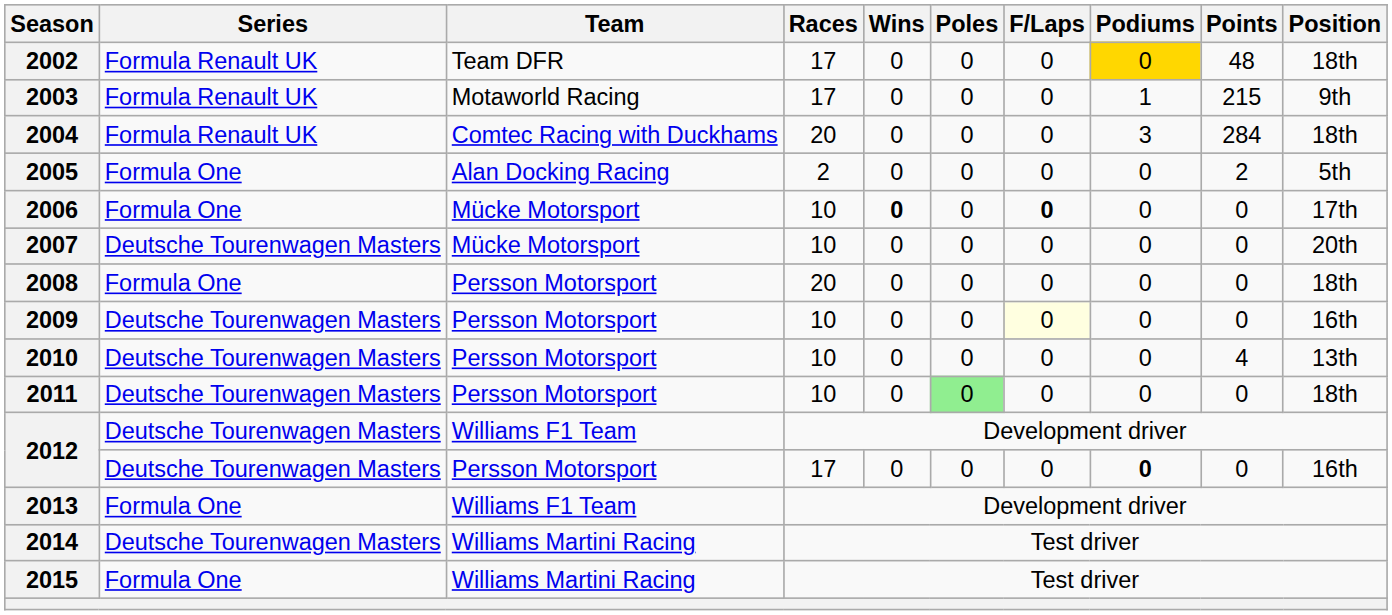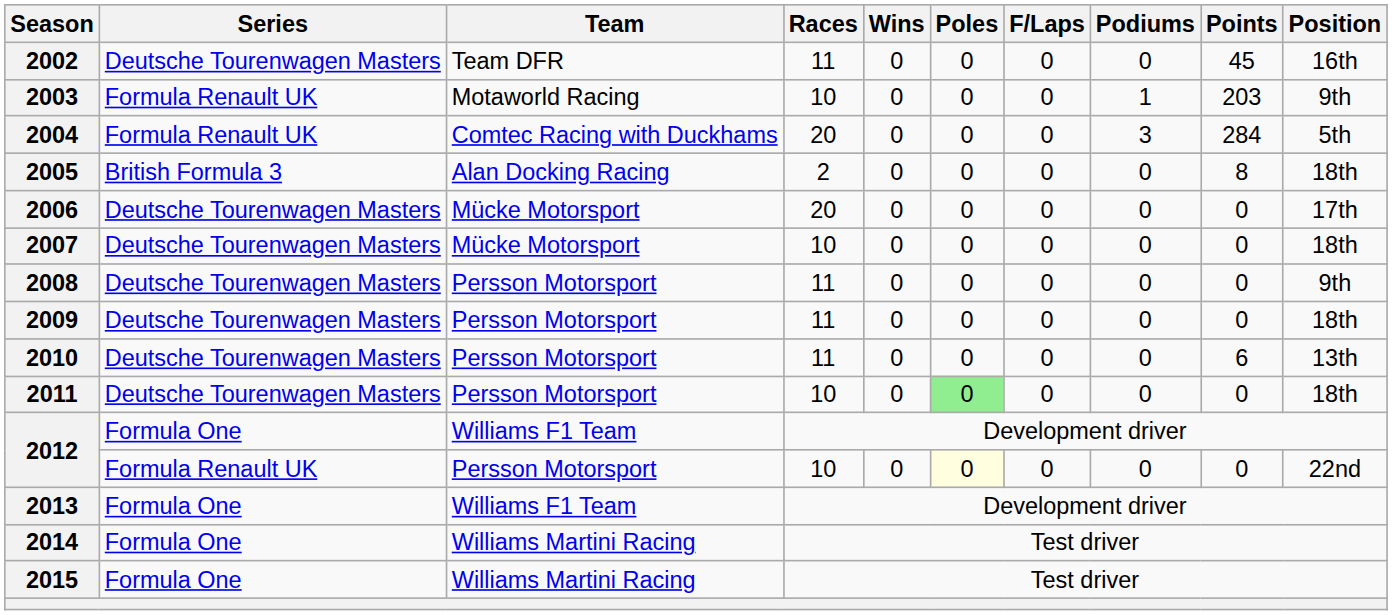 <table class="wikitable" style="font-size: 90%; text-align:center">
 <tr>
 <th>Season</th>
 <th>Series</th>
 <th>Team</th>
 <th>Races</th>
 <th>Wins</th>
 <th>Poles</th>
 <th>F/Laps</th>
 <th>Podiums</th>
 <th>Points</th>
 <th>Position</th>
 </tr>
 <tr>
 <th>2002</th>
-<td align="left"><a href='#'>Formula Renault UK</a></td>
+<td align="left"><a href='#'>Deutsche Tourenwagen Masters</a></td>
 <td align="left">Team DFR</td>
-<td>17</td>
+<td>11</td>
 <td>0</td>
 <td>0</td>
 <td>0</td>
-<td style="background: gold;">0</td>
-<td>48</td>
-<td>18th</td>
+<td>0</td>
+<td>45</td>
+<td>16th</td>
 </tr>
 <tr>
 <th>2003</th>
 <td align="left"><a href='#'>Formula Renault UK</a></td>
 <td align="left">Motaworld Racing</td>
-<td>17</td>
+<td>10</td>
 <td>0</td>
 <td>0</td>
 <td>0</td>
 <td>1</td>
-<td>215</td>
+<td>203</td>
 <td>9th</td>
 </tr>
 <tr>
 <th>2004</th>
 <td align="left"><a href='#'>Formula Renault UK</a></td>
 <td align="left"><a href='#'>Comtec Racing with Duckhams</a></td>
 <td>20</td>
 <td>0</td>
 <td>0</td>
 <td>0</td>
 <td>3</td>
 <td>284</td>
-<td>18th</td>
+<td>5th</td>
 </tr>
 <tr>
 <th>2005</th>
-<td align="left"><a href='#'>Formula One</a></td>
+<td align="left"><a href='#'>British Formula 3</a></td>
 <td align="left"><a href='#'>Alan Docking Racing</a></td>
 <td>2</td>
 <td>0</td>
 <td>0</td>
 <td>0</td>
 <td>0</td>
-<td>2</td>
-<td>5th</td>
+<td>8</td>
+<td>18th</td>
 </tr>
 <tr>
 <th>2006</th>
-<td align="left"><a href='#'>Formula One</a></td>
+<td align="left"><a href='#'>Deutsche Tourenwagen Masters</a></td>
 <td align="left"><a href='#'>Mücke Motorsport</a></td>
-<td>10</td>
-<td><strong>0</strong></td>
+<td>20</td>
 <td>0</td>
-<td><strong>0</strong></td>
+<td>0</td>
+<td>0</td>
 <td>0</td>
 <td>0</td>
 <td>17th</td>
 </tr>
 <tr>
 <th>2007</th>
 <td align="left"><a href='#'>Deutsche Tourenwagen Masters</a></td>
 <td align="left"><a href='#'>Mücke Motorsport</a></td>
 <td>10</td>
 <td>0</td>
 <td>0</td>
 <td>0</td>
 <td>0</td>
 <td>0</td>
-<td>20th</td>
+<td>18th</td>
 </tr>
 <tr>
 <th>2008</th>
-<td align="left"><a href='#'>Formula One</a></td>
+<td align="left"><a href='#'>Deutsche Tourenwagen Masters</a></td>
 <td align="left"><a href='#'>Persson Motorsport</a></td>
-<td>20</td>
+<td>11</td>
+<td>0</td>
+<td>0</td>
+<td>0</td>
+<td>0</td>
+<td>0</td>
+<td>9th</td>
+</tr>
+<tr>
+<th>2009</th>
+<td align="left"><a href='#'>Deutsche Tourenwagen Masters</a></td>
+<td align="left"><a href='#'>Persson Motorsport</a></td>
+<td>11</td>
 <td>0</td>
 <td>0</td>
 <td>0</td>
 <td>0</td>
 <td>0</td>
 <td>18th</td>
 </tr>
 <tr>
-<th>2009</th>
-<td align="left"><a href='#'>Deutsche Tourenwagen Masters</a></td>
-<td align="left"><a href='#'>Persson Motorsport</a></td>
-<td>10</td>
-<td>0</td>
-<td>0</td>
-<td style="background: lightyellow;">0</td>
-<td>0</td>
-<td>0</td>
-<td>16th</td>
-</tr>
-<tr>
 <th>2010</th>
 <td align="left"><a href='#'>Deutsche Tourenwagen Masters</a></td>
 <td align="left"><a href='#'>Persson Motorsport</a></td>
-<td>10</td>
+<td>11</td>
 <td>0</td>
 <td>0</td>
 <td>0</td>
 <td>0</td>
-<td>4</td>
+<td>6</td>
 <td>13th</td>
 </tr>
 <tr>
 <th>2011</th>
 <td align="left"><a href='#'>Deutsche Tourenwagen Masters</a></td>
 <td align="left"><a href='#'>Persson Motorsport</a></td>
 <td>10</td>
 <td>0</td>
 <td style="background: lightgreen;">0</td>
 <td>0</td>
 <td>0</td>
 <td>0</td>
 <td>18th</td>
 </tr>
 <tr>
 <th rowspan="2">2012</th>
-<td align="left"><a href='#'>Deutsche Tourenwagen Masters</a></td>
+<td align="left"><a href='#'>Formula One</a></td>
 <td align="left"><a href='#'>Williams F1 Team</a></td>
 <td colspan="7">Development driver</td>
 </tr>
 <tr>
-<td align="left"><a href='#'>Deutsche Tourenwagen Masters</a></td>
+<td align="left"><a href='#'>Formula Renault UK</a></td>
 <td align="left"><a href='#'>Persson Motorsport</a></td>
-<td>17</td>
+<td>10</td>
+<td>0</td>
+<td style="background: lightyellow;">0</td>
 <td>0</td>
 <td>0</td>
 <td>0</td>
-<td><strong>0</strong></td>
-<td>0</td>
-<td>16th</td>
+<td>22nd</td>
 </tr>
 <tr>
 <th>2013</th>
 <td align="left"><a href='#'>Formula One</a></td>
 <td align="left"><a href='#'>Williams F1 Team</a></td>
 <td colspan="7">Development driver</td>
 </tr>
 <tr>
 <th>2014</th>
-<td align="left"><a href='#'>Deutsche Tourenwagen Masters</a></td>
+<td align="left"><a href='#'>Formula One</a></td>
 <td align="left"><a href='#'>Williams Martini Racing</a></td>
 <td colspan="7">Test driver</td>
 </tr>
 <tr>
 <th>2015</th>
 <td align="left"><a href='#'>Formula One</a></td>
 <td align="left"><a href='#'>Williams Martini Racing</a></td>
 <td colspan="7">Test driver</td>
 </tr>
 <tr>
 <th colspan="10"></th>
 </tr>
 </table>
